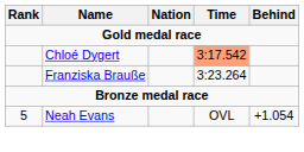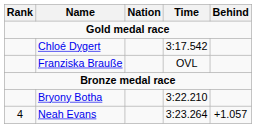 <table class="wikitable" style="text-align:center">
 <tr>
 <th>Rank</th>
 <th>Name</th>
 <th>Nation</th>
 <th>Time</th>
 <th>Behind</th>
 </tr>
 <tr>
 <td colspan=5><strong>Gold medal race</strong></td>
 </tr>
 <tr>
 <td></td>
 <td align=left><a href='#'>Chloé Dygert</a></td>
 <td align=left></td>
-<td style="background: lightsalmon;">3:17.542</td>
+<td>3:17.542</td>
 <td></td>
 </tr>
 <tr>
 <td></td>
 <td align=left><a href='#'>Franziska Brauße</a></td>
 <td align=left></td>
-<td>3:23.264</td>
+<td>OVL</td>
 <td></td>
 </tr>
 <tr>
 <td colspan=5><strong>Bronze medal race</strong></td>
 </tr>
 <tr>
-<td>5</td>
+<td></td>
+<td align=left><a href='#'>Bryony Botha</a></td>
+<td align=left></td>
+<td>3:22.210</td>
+<td></td>
+</tr>
+<tr>
+<td>4</td>
 <td align=left><a href='#'>Neah Evans</a></td>
 <td align=left></td>
-<td>OVL</td>
-<td>+1.054</td>
+<td>3:23.264</td>
+<td>+1.057</td>
 </tr>
 </table>
